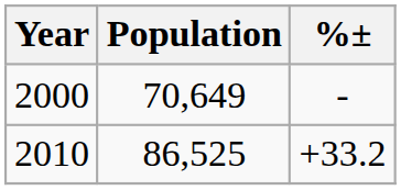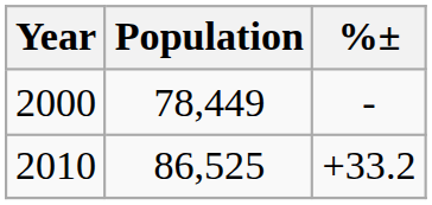 <table style="float:left; margin-right:15px; text-align:center;" class="wikitable">
 <tr>
 <th>Year</th>
 <th>Population</th>
 <th>%±</th>
 </tr>
 <tr>
 <td>2000</td>
-<td>70,649</td>
+<td>78,449</td>
 <td>-</td>
 </tr>
 <tr>
 <td>2010</td>
 <td>86,525</td>
 <td>+33.2</td>
 </tr>
 <tr>
 </tr>
 </table>
